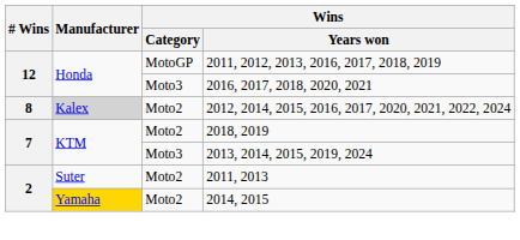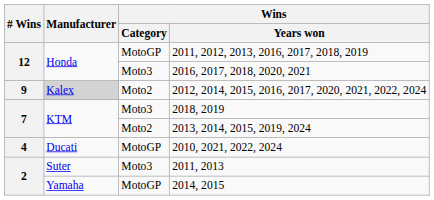 <table class="wikitable" style="font-size: 95%;">
 <tr>
 <th rowspan=2># Wins</th>
 <th rowspan=2>Manufacturer</th>
 <th colspan=2>Wins</th>
 </tr>
 <tr>
 <th>Category</th>
 <th>Years won</th>
 </tr>
 <tr>
 <th rowspan=2>12</th>
 <td rowspan=2> <a href='#'>Honda</a></td>
 <td>MotoGP</td>
 <td>2011, 2012, 2013, 2016, 2017, 2018, 2019</td>
 </tr>
 <tr>
 <td>Moto3</td>
 <td>2016, 2017, 2018, 2020, 2021</td>
 </tr>
 <tr>
-<th>8</th>
+<th>9</th>
 <td style="background: lightgrey;"> <a href='#'>Kalex</a></td>
 <td>Moto2</td>
 <td>2012, 2014, 2015, 2016, 2017, 2020, 2021, 2022, 2024</td>
 </tr>
 <tr>
 <th rowspan=2>7</th>
 <td rowspan=2> <a href='#'>KTM</a></td>
-<td>Moto2</td>
+<td>Moto3</td>
 <td>2018, 2019</td>
 </tr>
 <tr>
-<td>Moto3</td>
+<td>Moto2</td>
 <td>2013, 2014, 2015, 2019, 2024</td>
+</tr>
+<tr>
+<th>4</th>
+<td> <a href='#'>Ducati</a></td>
+<td>MotoGP</td>
+<td>2010, 2021, 2022, 2024</td>
 </tr>
 <tr>
 <th rowspan=2>2</th>
 <td> <a href='#'>Suter</a></td>
-<td>Moto2</td>
+<td>Moto3</td>
 <td>2011, 2013</td>
 </tr>
 <tr>
-<td style="background: gold;"> <a href='#'>Yamaha</a></td>
-<td>Moto2</td>
+<td> <a href='#'>Yamaha</a></td>
+<td>MotoGP</td>
 <td>2014, 2015</td>
 </tr>
 </table>
